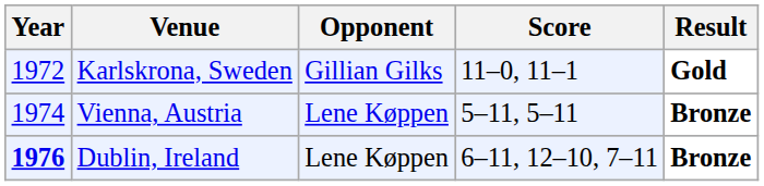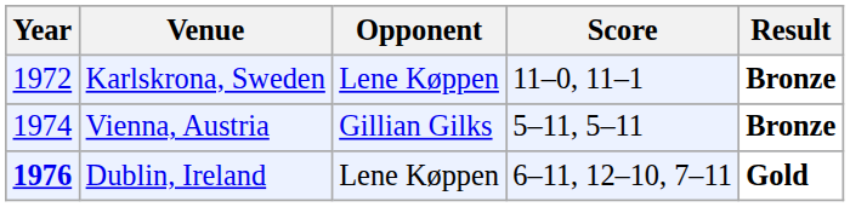 <table class="sortable wikitable" style="font-size: 90%;">
 <tr>
 <th>Year</th>
 <th>Venue</th>
 <th>Opponent</th>
 <th>Score</th>
 <th>Result</th>
 </tr>
 <tr style="background:#ECF2FF">
 <td align="center"><a href='#'>1972</a></td>
 <td align="left"><a href='#'>Karlskrona, Sweden</a></td>
-<td align="left"> <a href='#'>Gillian Gilks</a></td>
+<td align="left"> <a href='#'>Lene Køppen</a></td>
 <td align="left">11–0, 11–1</td>
-<td style="text-align:left; background:white"> <strong>Gold</strong></td>
+<td style="text-align:left; background:white"> <strong>Bronze</strong></td>
 </tr>
 <tr style="background:#ECF2FF">
 <td align="center"><a href='#'>1974</a></td>
 <td align="left"><a href='#'>Vienna, Austria</a></td>
-<td align="left"> <a href='#'>Lene Køppen</a></td>
+<td align="left"> <a href='#'>Gillian Gilks</a></td>
 <td align="left">5–11, 5–11</td>
 <td style="text-align:left; background:white"> <strong>Bronze</strong></td>
 </tr>
 <tr style="background:#ECF2FF">
 <td align="center"><strong><a href='#'>1976</a></strong></td>
 <td align="left"><a href='#'>Dublin, Ireland</a></td>
 <td align="left"> Lene Køppen</td>
 <td align="left">6–11, 12–10, 7–11</td>
-<td style="text-align:left; background:white"> <strong>Bronze</strong></td>
+<td style="text-align:left; background:white"> <strong>Gold</strong></td>
 </tr>
 </table>
